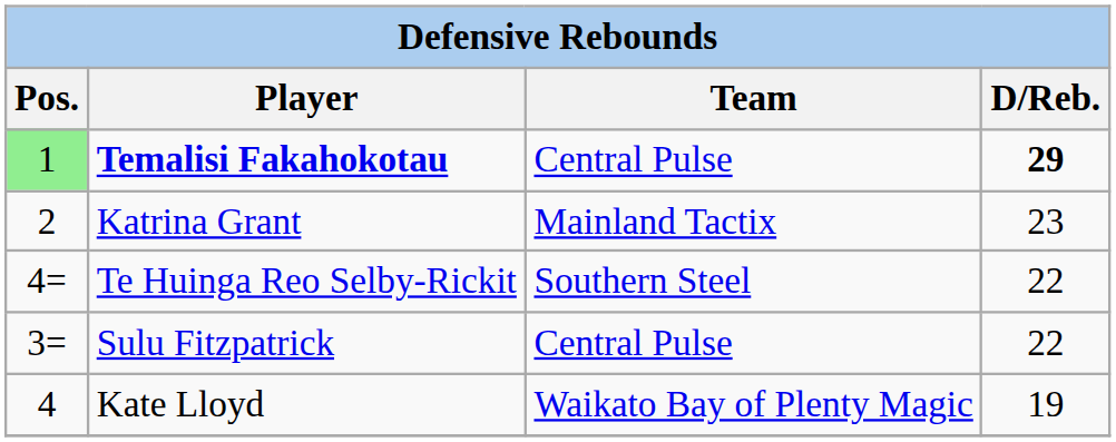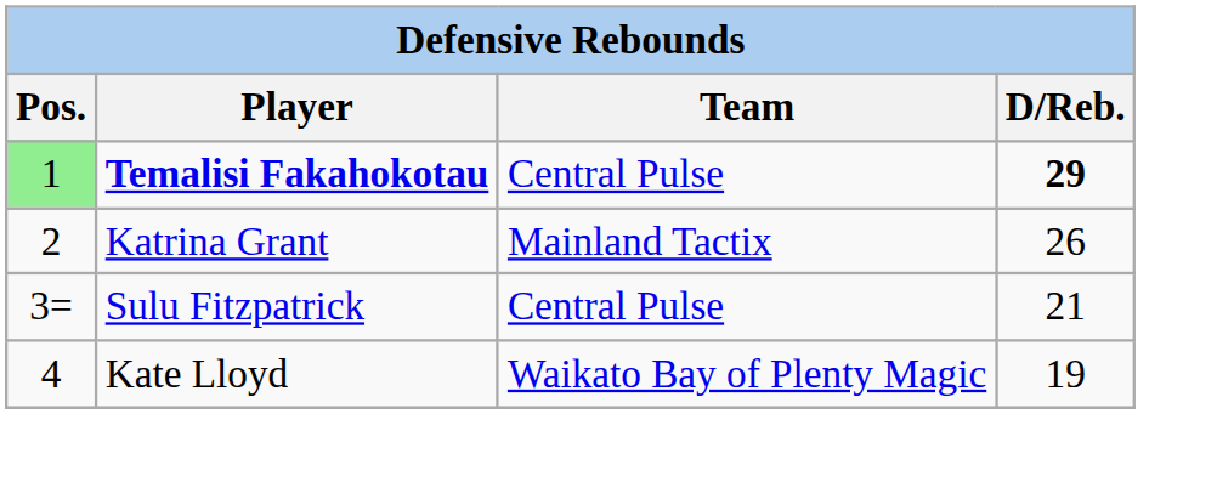 <table class="wikitable"  style="float:left; font-size:90%;">
 <tr>
 <th colspan=4 style=background:#ABCDEF>Defensive Rebounds</th>
 </tr>
 <tr>
 <th>Pos.</th>
 <th>Player</th>
 <th>Team</th>
 <th>D/Reb.</th>
 </tr>
 <tr>
 <td align=center style="background: lightgreen;">1</td>
 <td><strong><a href='#'>Temalisi Fakahokotau</a></strong></td>
 <td><a href='#'>Central Pulse</a></td>
 <td align=center><strong>29</strong></td>
 </tr>
 <tr>
 <td align=center>2</td>
 <td><a href='#'>Katrina Grant</a></td>
 <td><a href='#'>Mainland Tactix</a></td>
-<td align=center>23</td>
-</tr>
-<tr>
-<td align=center>4=</td>
-<td><a href='#'>Te Huinga Reo Selby-Rickit</a></td>
-<td><a href='#'>Southern Steel</a></td>
-<td align=center>22</td>
+<td align=center>26</td>
 </tr>
 <tr>
 <td align=center>3=</td>
 <td><a href='#'>Sulu Fitzpatrick</a></td>
 <td><a href='#'>Central Pulse</a></td>
-<td align=center>22</td>
+<td align=center>21</td>
 </tr>
 <tr>
 <td align=center>4</td>
 <td>Kate Lloyd</td>
 <td><a href='#'>Waikato Bay of Plenty Magic</a></td>
 <td align=center>19</td>
 </tr>
 <tr>
 </tr>
 </table>
